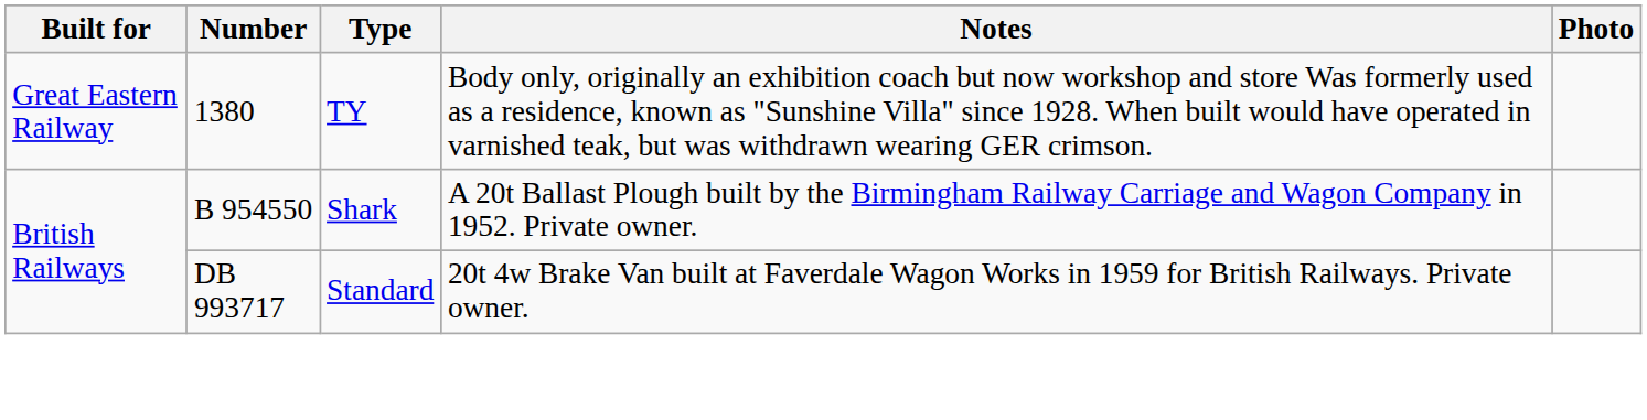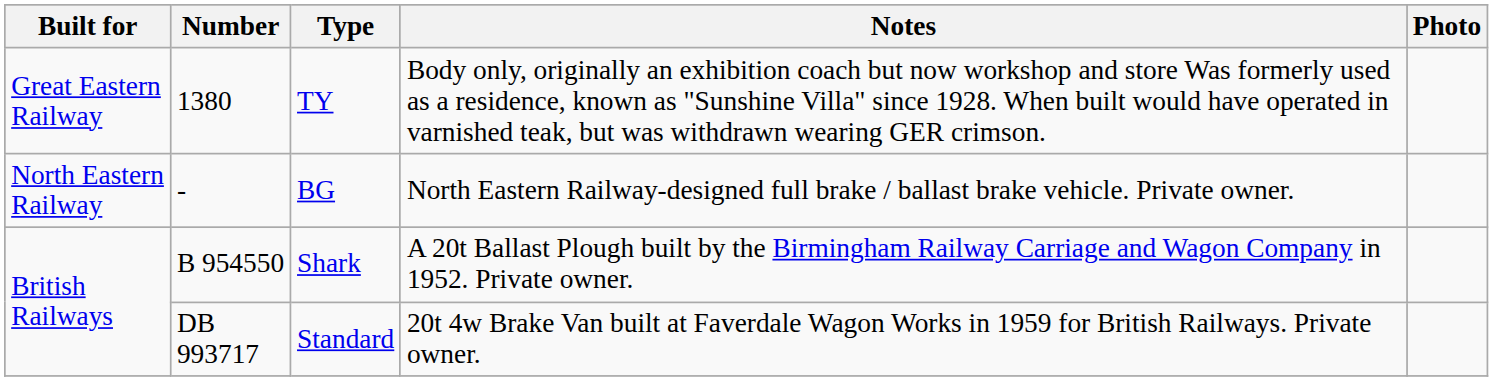 <table class="wikitable">
 <tr>
 <th>Built for</th>
 <th>Number</th>
 <th>Type</th>
 <th>Notes</th>
 <th>Photo</th>
 </tr>
 <tr>
 <td rowspan="1"><a href='#'>Great Eastern Railway</a></td>
 <td>1380</td>
 <td><a href='#'>TY</a></td>
 <td>Body only, originally an exhibition coach but now workshop and store  Was formerly used as a residence, known as "Sunshine Villa" since 1928. When built would have operated in varnished teak, but was withdrawn wearing GER crimson.</td>
 <td></td>
 </tr>
 <tr>
+<td rowspan="1"><a href='#'>North Eastern Railway</a></td>
+<td>-</td>
+<td><a href='#'>BG</a></td>
+<td>North Eastern Railway-designed full brake / ballast brake vehicle. Private owner.</td>
+<td></td>
+</tr>
+<tr>
 <td rowspan=2><a href='#'>British Railways</a></td>
 <td>B 954550</td>
 <td><a href='#'>Shark</a></td>
 <td>A 20t Ballast Plough built by the <a href='#'>Birmingham Railway Carriage and Wagon Company</a> in 1952. Private owner.</td>
 <td></td>
 </tr>
 <tr>
 <td>DB 993717</td>
 <td><a href='#'>Standard</a></td>
 <td>20t 4w Brake Van built at Faverdale Wagon Works in 1959 for British Railways. Private owner.</td>
 <td></td>
 </tr>
 </table>
